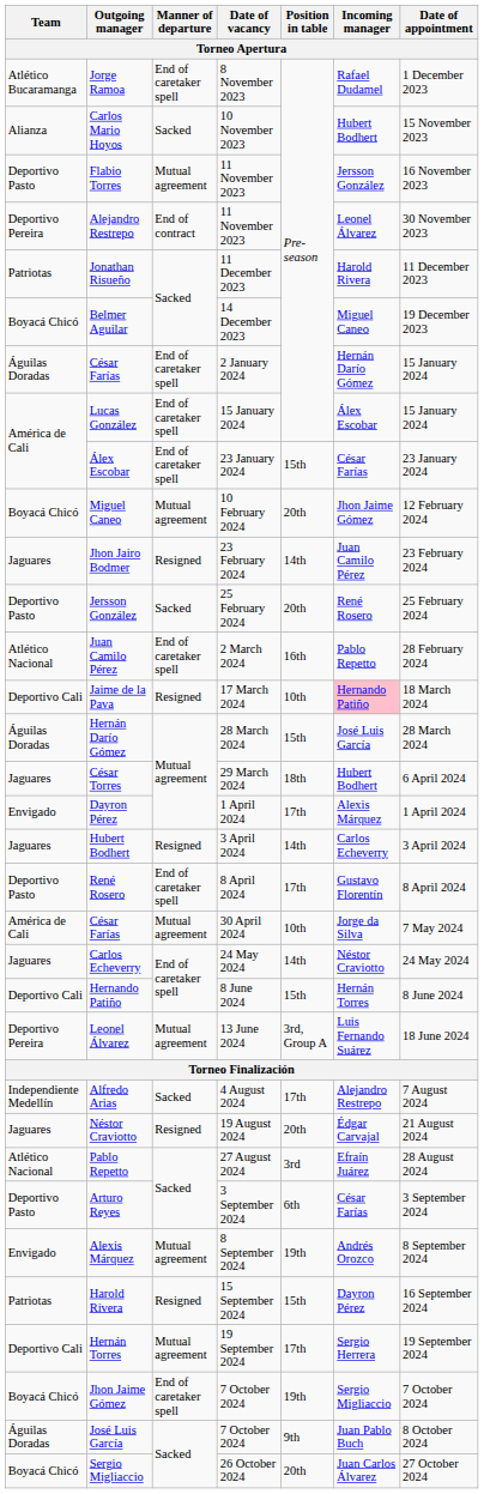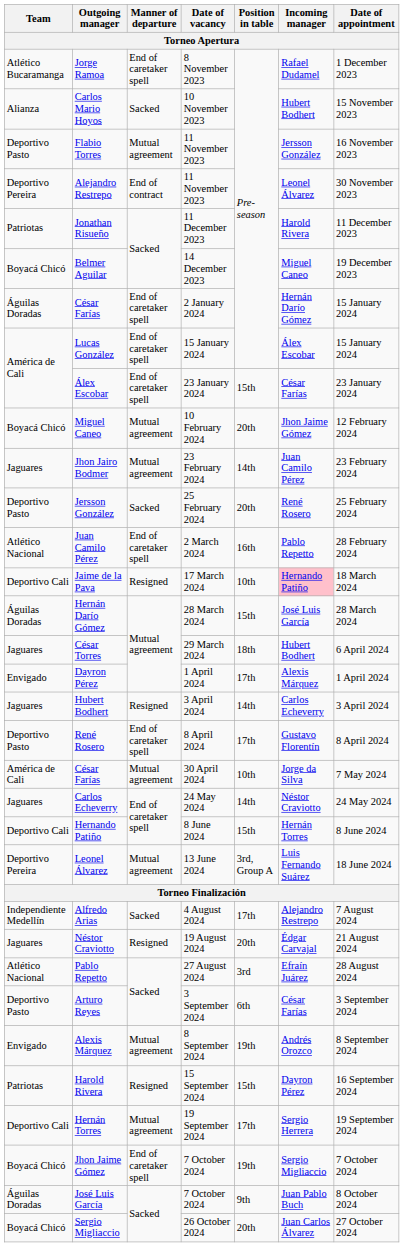 <table class="wikitable sortable">
 <tr>
 <th>Team</th>
 <th>Outgoing manager</th>
 <th>Manner of departure</th>
 <th>Date of vacancy</th>
 <th>Position in table</th>
 <th>Incoming manager</th>
 <th>Date of appointment</th>
 </tr>
 <tr>
 <th colspan=7>Torneo Apertura</th>
 </tr>
 <tr>
 <td>Atlético Bucaramanga</td>
 <td> <a href='#'>Jorge Ramoa</a></td>
 <td>End of caretaker spell</td>
 <td>8 November 2023</td>
 <td rowspan=8><em>Pre-season</em></td>
 <td> <a href='#'>Rafael Dudamel</a></td>
 <td>1 December 2023</td>
 </tr>
 <tr>
 <td>Alianza</td>
 <td> <a href='#'>Carlos Mario Hoyos</a></td>
 <td>Sacked</td>
 <td>10 November 2023</td>
 <td> <a href='#'>Hubert Bodhert</a></td>
 <td>15 November 2023</td>
 </tr>
 <tr>
 <td>Deportivo Pasto</td>
 <td> <a href='#'>Flabio Torres</a></td>
 <td>Mutual agreement</td>
 <td>11 November 2023</td>
 <td> <a href='#'>Jersson González</a></td>
 <td>16 November 2023</td>
 </tr>
 <tr>
 <td>Deportivo Pereira</td>
 <td> <a href='#'>Alejandro Restrepo</a></td>
 <td>End of contract</td>
 <td>11 November 2023</td>
 <td> <a href='#'>Leonel Álvarez</a></td>
 <td>30 November 2023</td>
 </tr>
 <tr>
 <td>Patriotas</td>
 <td> <a href='#'>Jonathan Risueño</a></td>
 <td rowspan=2>Sacked</td>
 <td>11 December 2023</td>
 <td> <a href='#'>Harold Rivera</a></td>
 <td>11 December 2023</td>
 </tr>
 <tr>
 <td>Boyacá Chicó</td>
 <td> <a href='#'>Belmer Aguilar</a></td>
 <td>14 December 2023</td>
 <td> <a href='#'>Miguel Caneo</a></td>
 <td>19 December 2023</td>
 </tr>
 <tr>
 <td>Águilas Doradas</td>
 <td> <a href='#'>César Farías</a></td>
 <td>End of caretaker spell</td>
 <td>2 January 2024</td>
 <td> <a href='#'>Hernán Darío Gómez</a></td>
 <td>15 January 2024</td>
 </tr>
 <tr>
 <td rowspan=2>América de Cali</td>
 <td> <a href='#'>Lucas González</a></td>
 <td>End of caretaker spell</td>
 <td>15 January 2024</td>
 <td> <a href='#'>Álex Escobar</a></td>
 <td>15 January 2024</td>
 </tr>
 <tr>
 <td> <a href='#'>Álex Escobar</a></td>
 <td>End of caretaker spell</td>
 <td>23 January 2024</td>
 <td>15th</td>
 <td> <a href='#'>César Farías</a></td>
 <td>23 January 2024</td>
 </tr>
 <tr>
 <td>Boyacá Chicó</td>
 <td> <a href='#'>Miguel Caneo</a></td>
 <td>Mutual agreement</td>
 <td>10 February 2024</td>
 <td>20th</td>
 <td> <a href='#'>Jhon Jaime Gómez</a></td>
 <td>12 February 2024</td>
 </tr>
 <tr>
 <td>Jaguares</td>
 <td> <a href='#'>Jhon Jairo Bodmer</a></td>
-<td>Resigned</td>
+<td>Mutual agreement</td>
 <td>23 February 2024</td>
 <td>14th</td>
 <td> <a href='#'>Juan Camilo Pérez</a></td>
 <td>23 February 2024</td>
 </tr>
 <tr>
 <td>Deportivo Pasto</td>
 <td> <a href='#'>Jersson González</a></td>
 <td>Sacked</td>
 <td>25 February 2024</td>
 <td>20th</td>
 <td> <a href='#'>René Rosero</a></td>
 <td>25 February 2024</td>
 </tr>
 <tr>
 <td>Atlético Nacional</td>
 <td> <a href='#'>Juan Camilo Pérez</a></td>
 <td>End of caretaker spell</td>
 <td>2 March 2024</td>
 <td>16th</td>
 <td> <a href='#'>Pablo Repetto</a></td>
 <td>28 February 2024</td>
 </tr>
 <tr>
 <td>Deportivo Cali</td>
 <td> <a href='#'>Jaime de la Pava</a></td>
 <td>Resigned</td>
 <td>17 March 2024</td>
 <td>10th</td>
 <td style="background: pink;"> <a href='#'>Hernando Patiño</a></td>
 <td>18 March 2024</td>
 </tr>
 <tr>
 <td>Águilas Doradas</td>
 <td> <a href='#'>Hernán Darío Gómez</a></td>
 <td rowspan=3>Mutual agreement</td>
 <td>28 March 2024</td>
 <td>15th</td>
 <td> <a href='#'>José Luis García</a></td>
 <td>28 March 2024</td>
 </tr>
 <tr>
 <td>Jaguares</td>
 <td> <a href='#'>César Torres</a></td>
 <td>29 March 2024</td>
 <td>18th</td>
 <td> <a href='#'>Hubert Bodhert</a></td>
 <td>6 April 2024</td>
 </tr>
 <tr>
 <td>Envigado</td>
 <td> <a href='#'>Dayron Pérez</a></td>
 <td>1 April 2024</td>
 <td>17th</td>
 <td> <a href='#'>Alexis Márquez</a></td>
 <td>1 April 2024</td>
 </tr>
 <tr>
 <td>Jaguares</td>
 <td> <a href='#'>Hubert Bodhert</a></td>
 <td>Resigned</td>
 <td>3 April 2024</td>
 <td>14th</td>
 <td> <a href='#'>Carlos Echeverry</a></td>
 <td>3 April 2024</td>
 </tr>
 <tr>
 <td>Deportivo Pasto</td>
 <td> <a href='#'>René Rosero</a></td>
 <td>End of caretaker spell</td>
 <td>8 April 2024</td>
 <td>17th</td>
 <td> <a href='#'>Gustavo Florentín</a></td>
 <td>8 April 2024</td>
 </tr>
 <tr>
 <td>América de Cali</td>
 <td> <a href='#'>César Farías</a></td>
 <td>Mutual agreement</td>
 <td>30 April 2024</td>
 <td>10th</td>
 <td> <a href='#'>Jorge da Silva</a></td>
 <td>7 May 2024</td>
 </tr>
 <tr>
 <td>Jaguares</td>
 <td> <a href='#'>Carlos Echeverry</a></td>
 <td rowspan=2>End of caretaker spell</td>
 <td>24 May 2024</td>
 <td>14th</td>
 <td> <a href='#'>Néstor Craviotto</a></td>
 <td>24 May 2024</td>
 </tr>
 <tr>
 <td>Deportivo Cali</td>
 <td> <a href='#'>Hernando Patiño</a></td>
 <td>8 June 2024</td>
 <td>15th</td>
 <td> <a href='#'>Hernán Torres</a></td>
 <td>8 June 2024</td>
 </tr>
 <tr>
 <td>Deportivo Pereira</td>
 <td> <a href='#'>Leonel Álvarez</a></td>
 <td>Mutual agreement</td>
 <td>13 June 2024</td>
 <td>3rd, Group A</td>
 <td> <a href='#'>Luis Fernando Suárez</a></td>
 <td>18 June 2024</td>
 </tr>
 <tr>
 <th colspan=7>Torneo Finalización</th>
 </tr>
 <tr>
 <td>Independiente Medellín</td>
 <td> <a href='#'>Alfredo Arias</a></td>
 <td>Sacked</td>
 <td>4 August 2024</td>
 <td>17th</td>
 <td> <a href='#'>Alejandro Restrepo</a></td>
 <td>7 August 2024</td>
 </tr>
 <tr>
 <td>Jaguares</td>
 <td> <a href='#'>Néstor Craviotto</a></td>
 <td>Resigned</td>
 <td>19 August 2024</td>
 <td>20th</td>
 <td> <a href='#'>Édgar Carvajal</a></td>
 <td>21 August 2024</td>
 </tr>
 <tr>
 <td>Atlético Nacional</td>
 <td> <a href='#'>Pablo Repetto</a></td>
 <td rowspan=2>Sacked</td>
 <td>27 August 2024</td>
 <td>3rd</td>
 <td> <a href='#'>Efraín Juárez</a></td>
 <td>28 August 2024</td>
 </tr>
 <tr>
 <td>Deportivo Pasto</td>
 <td> <a href='#'>Arturo Reyes</a></td>
 <td>3 September 2024</td>
 <td>6th</td>
 <td> <a href='#'>César Farías</a></td>
 <td>3 September 2024</td>
 </tr>
 <tr>
 <td>Envigado</td>
 <td> <a href='#'>Alexis Márquez</a></td>
 <td>Mutual agreement</td>
 <td>8 September 2024</td>
 <td>19th</td>
 <td> <a href='#'>Andrés Orozco</a></td>
 <td>8 September 2024</td>
 </tr>
 <tr>
 <td>Patriotas</td>
 <td> <a href='#'>Harold Rivera</a></td>
 <td>Resigned</td>
 <td>15 September 2024</td>
 <td>15th</td>
 <td> <a href='#'>Dayron Pérez</a></td>
 <td>16 September 2024</td>
 </tr>
 <tr>
 <td>Deportivo Cali</td>
 <td> <a href='#'>Hernán Torres</a></td>
 <td>Mutual agreement</td>
 <td>19 September 2024</td>
 <td>17th</td>
 <td> <a href='#'>Sergio Herrera</a></td>
 <td>19 September 2024</td>
 </tr>
 <tr>
 <td>Boyacá Chicó</td>
 <td> <a href='#'>Jhon Jaime Gómez</a></td>
 <td>End of caretaker spell</td>
 <td>7 October 2024</td>
 <td>19th</td>
 <td> <a href='#'>Sergio Migliaccio</a></td>
 <td>7 October 2024</td>
 </tr>
 <tr>
 <td>Águilas Doradas</td>
 <td> <a href='#'>José Luis García</a></td>
 <td rowspan=2>Sacked</td>
 <td>7 October 2024</td>
 <td>9th</td>
 <td> <a href='#'>Juan Pablo Buch</a></td>
 <td>8 October 2024</td>
 </tr>
 <tr>
 <td>Boyacá Chicó</td>
 <td> <a href='#'>Sergio Migliaccio</a></td>
 <td>26 October 2024</td>
 <td>20th</td>
 <td> <a href='#'>Juan Carlos Álvarez</a></td>
 <td>27 October 2024</td>
 </tr>
 </table>
